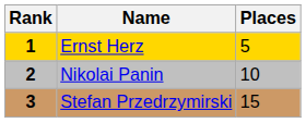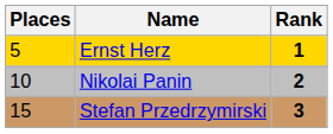 <table class="wikitable">
 <tr>
+<th>Places</th>
+<th>Name</th>
 <th>Rank</th>
-<th>Name</th>
-<th>Places</th>
 </tr>
 <tr bgcolor="gold">
+<td>5</td>
+<td> <a href='#'>Ernst Herz</a></td>
 <td align="center"><strong>1</strong></td>
-<td> <a href='#'>Ernst Herz</a></td>
-<td>5</td>
 </tr>
 <tr bgcolor="silver">
+<td>10</td>
+<td> <a href='#'>Nikolai Panin</a></td>
 <td align="center"><strong>2</strong></td>
-<td> <a href='#'>Nikolai Panin</a></td>
-<td>10</td>
 </tr>
 <tr bgcolor="cc9966">
+<td>15</td>
+<td> <a href='#'>Stefan Przedrzymirski</a></td>
 <td align="center"><strong>3</strong></td>
-<td> <a href='#'>Stefan Przedrzymirski</a></td>
-<td>15</td>
 </tr>
 </table>
